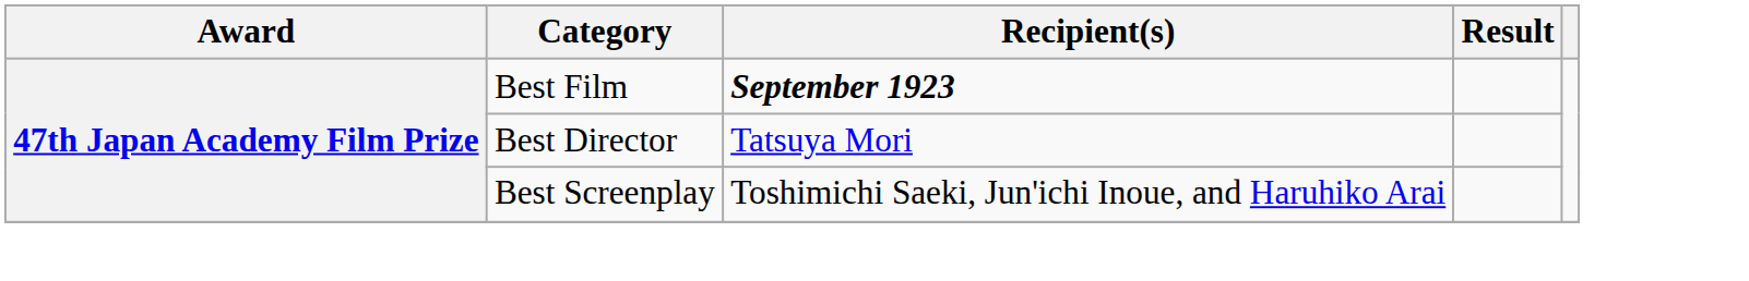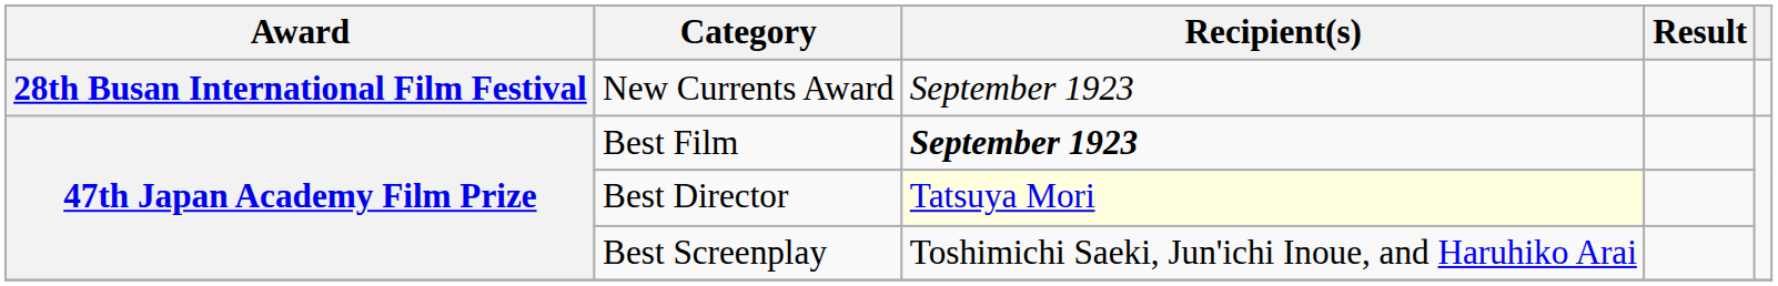 <table class="wikitable sortable plainrowheaders">
 <tr>
 <th scope="col">Award</th>
 <th scope="col">Category</th>
 <th scope="col">Recipient(s)</th>
 <th scope="col">Result</th>
 <th scope="col" class="unsortable"></th>
+</tr>
+<tr>
+<th rowspan="1" scope="row"><a href='#'>28th Busan International Film Festival</a></th>
+<td>New Currents Award</td>
+<td><em>September 1923</em></td>
+<td></td>
+<td rowspan="1" align="center"></td>
 </tr>
 <tr>
 <th rowspan="3" scope="row"><a href='#'>47th Japan Academy Film Prize</a></th>
 <td>Best Film</td>
 <td><strong><em>September 1923</em></strong></td>
 <td></td>
 <td rowspan="3" align="center"></td>
 </tr>
 <tr>
 <td>Best Director</td>
-<td><a href='#'>Tatsuya Mori</a></td>
+<td style="background: lightyellow;"><a href='#'>Tatsuya Mori</a></td>
 <td></td>
 </tr>
 <tr>
 <td>Best Screenplay</td>
 <td>Toshimichi Saeki, Jun'ichi Inoue, and <a href='#'>Haruhiko Arai</a></td>
 <td></td>
 </tr>
 <tr>
 </tr>
 </table>
